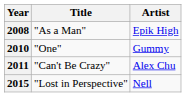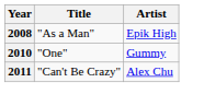 <table class="wikitable plainrowheaders">
 <tr>
 <th scope="col">Year</th>
 <th scope="col">Title</th>
 <th scope="col">Artist</th>
 </tr>
 <tr>
 <th scope="row">2008</th>
 <td>"As a Man"</td>
 <td><a href='#'>Epik High</a></td>
 </tr>
 <tr>
 <th scope="row">2010</th>
 <td>"One"</td>
 <td><a href='#'>Gummy</a></td>
 </tr>
 <tr>
 <th scope="row">2011</th>
 <td>"Can't Be Crazy"</td>
 <td><a href='#'>Alex Chu</a></td>
 </tr>
-<tr>
-<th scope="row">2015</th>
-<td>"Lost in Perspective"</td>
-<td><a href='#'>Nell</a></td>
-</tr>
 </table>
